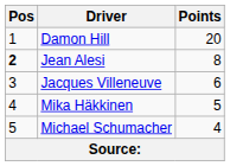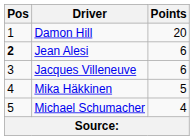 <table class="wikitable" style="font-size: 95%;">
 <tr>
 <th>Pos</th>
 <th>Driver</th>
 <th>Points</th>
 </tr>
 <tr>
 <td>1</td>
 <td> <a href='#'>Damon Hill</a></td>
 <td align="right">20</td>
 </tr>
 <tr>
 <td><strong>2</strong></td>
 <td> <a href='#'>Jean Alesi</a></td>
-<td align="right">8</td>
+<td align="right">6</td>
 </tr>
 <tr>
 <td>3</td>
 <td> <a href='#'>Jacques Villeneuve</a></td>
 <td align="right">6</td>
 </tr>
 <tr>
 <td>4</td>
 <td> <a href='#'>Mika Häkkinen</a></td>
 <td align="right">5</td>
 </tr>
 <tr>
 <td>5</td>
 <td> <a href='#'>Michael Schumacher</a></td>
 <td align="right">4</td>
 </tr>
 <tr>
 <th colspan="4">Source: </th>
 </tr>
 </table>
